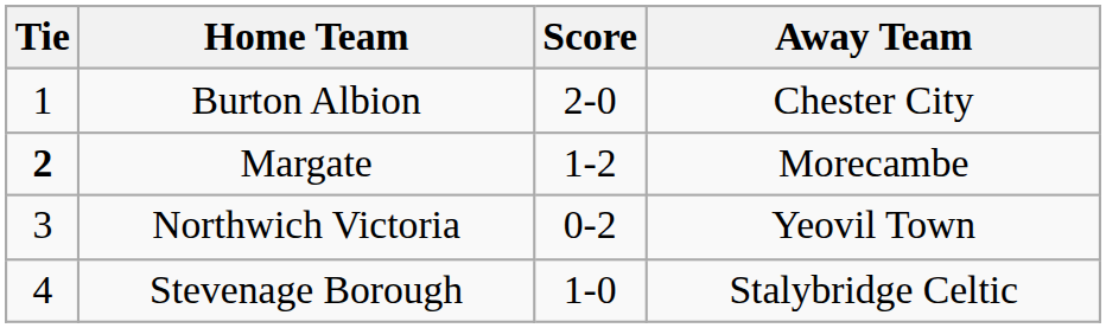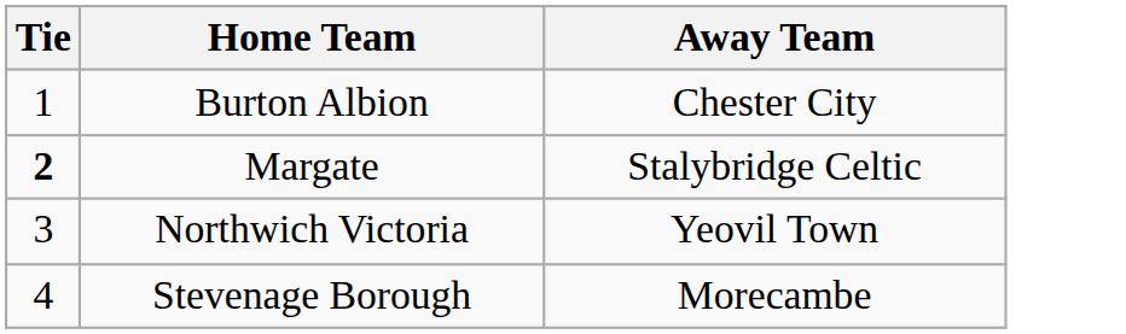 <table class="wikitable" style="text-align:center;">
 <tr>
 <th width=20>Tie</th>
 <th width=175>Home Team</th>
-<th width=20>Score</th>
 <th width=175>Away Team</th>
 </tr>
 <tr>
 <td>1</td>
 <td>Burton Albion</td>
-<td>2-0</td>
 <td>Chester City</td>
 </tr>
 <tr>
 <td><strong>2</strong></td>
 <td>Margate</td>
-<td>1-2</td>
-<td>Morecambe</td>
+<td>Stalybridge Celtic</td>
 </tr>
 <tr>
 <td>3</td>
 <td>Northwich Victoria</td>
-<td>0-2</td>
 <td>Yeovil Town</td>
 </tr>
 <tr>
 <td>4</td>
 <td>Stevenage Borough</td>
-<td>1-0</td>
-<td>Stalybridge Celtic</td>
+<td>Morecambe</td>
 </tr>
 </table>
